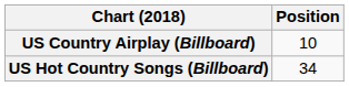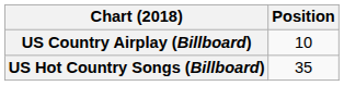 <table class="wikitable sortable plainrowheaders" style="text-align:center">
 <tr>
 <th scope="col">Chart (2018)</th>
 <th scope="col">Position</th>
 </tr>
 <tr>
 <th scope="row">US Country Airplay (<em>Billboard</em>)</th>
 <td>10</td>
 </tr>
 <tr>
 <th scope="row">US Hot Country Songs (<em>Billboard</em>)</th>
-<td>34</td>
+<td>35</td>
 </tr>
 </table>
